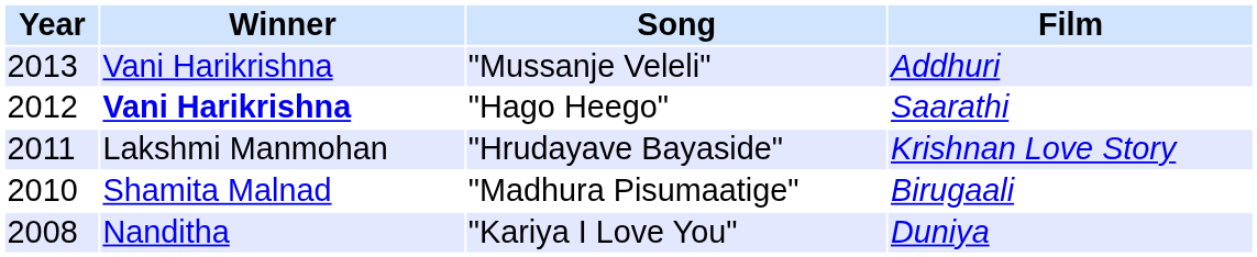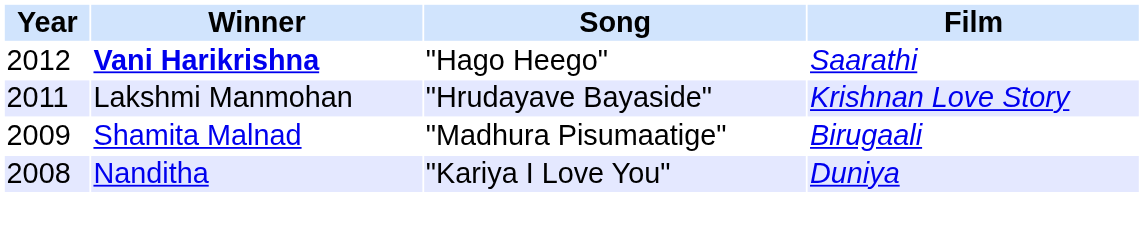 <table cellspacing="1" cellpadding="1" border="0" width="50%">
 <tr bgcolor="#d1e4fd">
 <th>Year</th>
 <th>Winner</th>
 <th>Song</th>
 <th>Film</th>
-</tr>
-<tr bgcolor="#e4e8ff">
-<td>2013</td>
-<td><a href='#'>Vani Harikrishna</a></td>
-<td>"Mussanje Veleli"</td>
-<td><em><a href='#'>Addhuri</a></em></td>
 </tr>
 <tr>
 <td>2012</td>
 <td><strong><a href='#'>Vani Harikrishna</a></strong></td>
 <td>"Hago Heego"</td>
 <td><em><a href='#'>Saarathi</a></em></td>
 </tr>
 <tr bgcolor="#e4e8ff">
 <td>2011</td>
 <td>Lakshmi Manmohan</td>
 <td>"Hrudayave Bayaside"</td>
 <td><em><a href='#'>Krishnan Love Story</a></em></td>
 </tr>
 <tr>
-<td>2010</td>
+<td>2009</td>
 <td><a href='#'>Shamita Malnad</a></td>
 <td>"Madhura Pisumaatige"</td>
 <td><em><a href='#'>Birugaali</a></em></td>
 </tr>
 <tr bgcolor="#e4e8ff">
 <td>2008</td>
 <td><a href='#'>Nanditha</a></td>
 <td>"Kariya I Love You"</td>
 <td><em><a href='#'>Duniya</a></em></td>
 </tr>
 </table>
